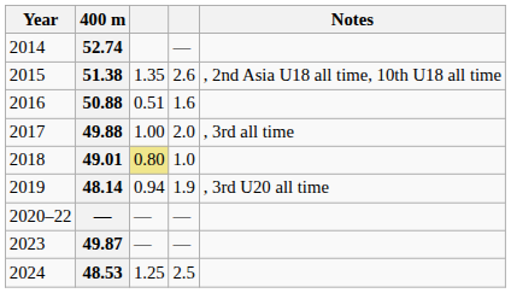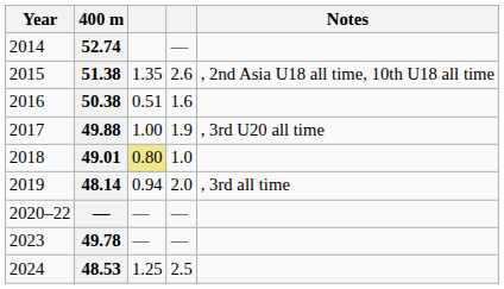 <table class="wikitable sortable plainrowheaders">
 <tr>
 <th scope="col">Year</th>
 <th scope="col">400 m</th>
 <th scope="col"></th>
 <th scope="col"></th>
 <th scope="col">Notes</th>
 </tr>
 <tr>
 <td>2014</td>
 <th scope="row" style="text-align:center;">52.74</th>
 <td></td>
 <td>—</td>
 <td></td>
 </tr>
 <tr>
 <td>2015</td>
 <th scope="row" style="text-align:center;">51.38</th>
 <td> 1.35</td>
 <td>2.6</td>
 <td> , 2nd Asia U18 all time, 10th U18 all time</td>
 </tr>
 <tr>
 <td>2016</td>
-<th scope="row" style="text-align:center;">50.88</th>
+<th scope="row" style="text-align:center;">50.38</th>
 <td> 0.51</td>
 <td>1.6</td>
 <td></td>
 </tr>
 <tr>
 <td>2017</td>
 <th scope="row" style="text-align:center;">49.88</th>
 <td> 1.00</td>
-<td>2.0</td>
-<td> <strong></strong>, 3rd all time</td>
+<td>1.9</td>
+<td> <strong></strong> <strong></strong>, 3rd U20 all time</td>
 </tr>
 <tr>
 <td>2018</td>
 <th scope="row" style="text-align:center;">49.01</th>
 <td style="background: khaki;"> 0.80</td>
 <td>1.0</td>
 <td><strong></strong></td>
 </tr>
 <tr>
 <td>2019</td>
 <th scope="row" style="text-align:center;">48.14</th>
 <td> 0.94</td>
-<td>1.9</td>
-<td> <strong></strong> <strong></strong>, 3rd U20 all time</td>
+<td>2.0</td>
+<td> <strong></strong>, 3rd all time</td>
 </tr>
 <tr>
 <td>2020–22</td>
 <th scope="row" style="text-align:center;" data-sort-value=999.99>—</th>
 <td data-sort-value=0>—</td>
 <td data-sort-value=0>—</td>
 <td></td>
 </tr>
 <tr>
 <td>2023</td>
-<th scope="row" style="text-align:center;">49.87</th>
+<th scope="row" style="text-align:center;">49.78</th>
 <td>—</td>
 <td>—</td>
 <td></td>
 </tr>
 <tr>
 <td>2024</td>
 <th scope="row" style="text-align:center;">48.53</th>
 <td> 1.25</td>
 <td>2.5</td>
 <td></td>
 </tr>
 </table>
